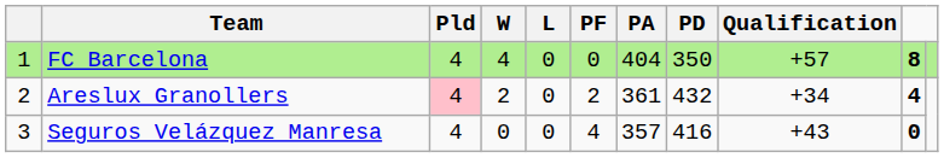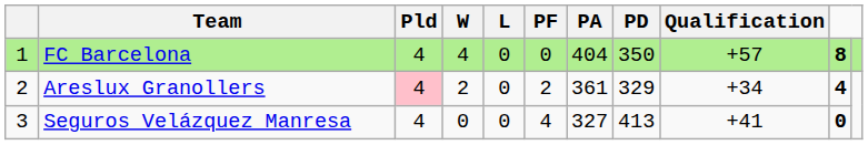 <table class="wikitable" style="text-align:center">
 <tr>
 <th width=15></th>
 <th width=220>Team</th>
 <th width=20>Pld</th>
 <th width=20>W</th>
 <th width=20>L</th>
 <th width=20>PF</th>
 <th width=20>PA</th>
 <th width=20>PD</th>
 <th width=20>Qualification</th>
 </tr>
 <tr style="background: #B0EE90">
 <td>1</td>
 <td align=left><a href='#'>FC Barcelona</a></td>
 <td>4</td>
 <td>4</td>
 <td>0</td>
 <td>0</td>
 <td>404</td>
 <td>350</td>
 <td>+57</td>
 <td><strong>8</strong></td>
 <td></td>
 </tr>
 <tr>
 <td>2</td>
 <td align=left><a href='#'>Areslux Granollers</a></td>
 <td style="background: pink;">4</td>
 <td>2</td>
 <td>0</td>
 <td>2</td>
 <td>361</td>
-<td>432</td>
+<td>329</td>
 <td>+34</td>
 <td><strong>4</strong></td>
 </tr>
 <tr>
 <td>3</td>
 <td align=left><a href='#'>Seguros Velázquez Manresa</a></td>
 <td>4</td>
 <td>0</td>
 <td>0</td>
 <td>4</td>
-<td>357</td>
-<td>416</td>
-<td>+43</td>
+<td>327</td>
+<td>413</td>
+<td>+41</td>
 <td><strong>0</strong></td>
 </tr>
 </table>
